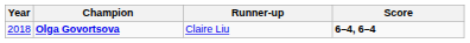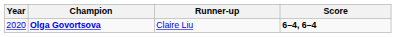 <table class="wikitable" style="font-size:90%">
 <tr>
 <th>Year</th>
 <th width="200">Champion</th>
 <th width="200">Runner-up</th>
 <th width="175">Score</th>
 </tr>
 <tr>
-<td><a href='#'>2018</a></td>
+<td><a href='#'>2020</a></td>
 <td> <strong><a href='#'>Olga Govortsova</a></strong></td>
 <td> <a href='#'>Claire Liu</a></td>
 <td><strong>6–4, 6–4</strong></td>
 </tr>
 </table>
